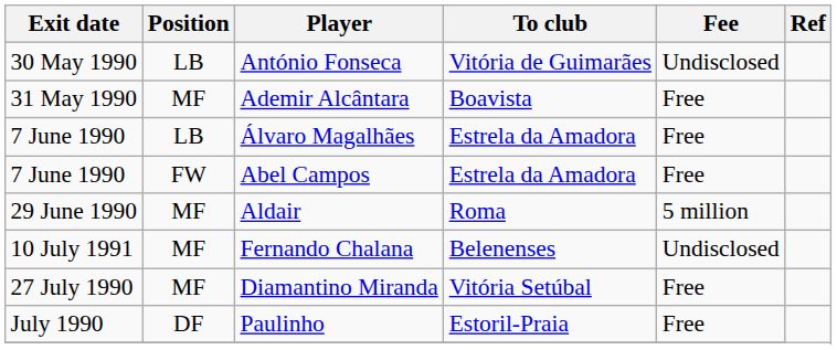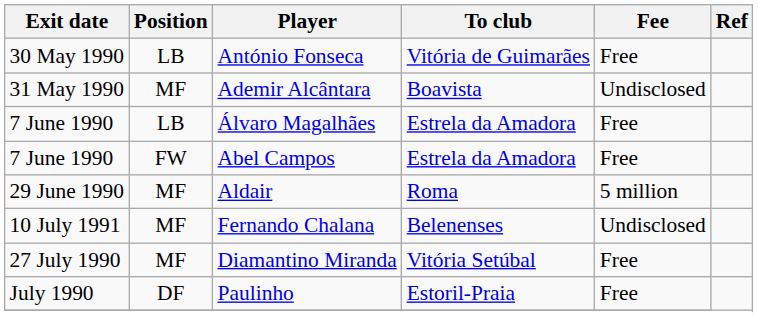 <table class="wikitable">
 <tr>
 <th>Exit date</th>
 <th>Position</th>
 <th>Player</th>
 <th>To club</th>
 <th>Fee</th>
 <th>Ref</th>
 </tr>
 <tr>
 <td>30 May 1990</td>
 <td style="text-align:center;">LB</td>
 <td style="text-align:left;"><a href='#'>António Fonseca</a></td>
 <td style="text-align:left;"><a href='#'>Vitória de Guimarães</a></td>
-<td>Undisclosed</td>
+<td>Free</td>
 <td></td>
 </tr>
 <tr>
 <td>31 May 1990</td>
 <td style="text-align:center;">MF</td>
 <td style="text-align:left;"><a href='#'>Ademir Alcântara</a></td>
 <td style="text-align:left;"><a href='#'>Boavista</a></td>
-<td>Free</td>
+<td>Undisclosed</td>
 <td></td>
 </tr>
 <tr>
 <td>7 June 1990</td>
 <td style="text-align:center;">LB</td>
 <td style="text-align:left;"><a href='#'>Álvaro Magalhães</a></td>
 <td style="text-align:left;"><a href='#'>Estrela da Amadora</a></td>
 <td>Free</td>
 <td></td>
 </tr>
 <tr>
 <td>7 June 1990</td>
 <td style="text-align:center;">FW</td>
 <td style="text-align:left;"><a href='#'>Abel Campos</a></td>
 <td style="text-align:left;"><a href='#'>Estrela da Amadora</a></td>
 <td>Free</td>
 <td></td>
 </tr>
 <tr>
 <td>29 June 1990</td>
 <td style="text-align:center;">MF</td>
 <td style="text-align:left;"><a href='#'>Aldair</a></td>
 <td style="text-align:left;"><a href='#'>Roma</a></td>
 <td>5 million</td>
 <td></td>
 </tr>
 <tr>
 <td>10 July 1991</td>
 <td style="text-align:center;">MF</td>
 <td style="text-align:left;"><a href='#'>Fernando Chalana</a></td>
 <td style="text-align:left;"><a href='#'>Belenenses</a></td>
 <td>Undisclosed</td>
 <td></td>
 </tr>
 <tr>
 <td>27 July 1990</td>
 <td style="text-align:center;">MF</td>
 <td style="text-align:left;"><a href='#'>Diamantino Miranda</a></td>
 <td style="text-align:left;"><a href='#'>Vitória Setúbal</a></td>
 <td>Free</td>
 <td></td>
 </tr>
 <tr>
 <td>July 1990</td>
 <td style="text-align:center;">DF</td>
 <td style="text-align:left;"><a href='#'>Paulinho</a></td>
 <td style="text-align:left;"><a href='#'>Estoril-Praia</a></td>
 <td>Free</td>
 </tr>
 <tr>
 </tr>
 </table>
